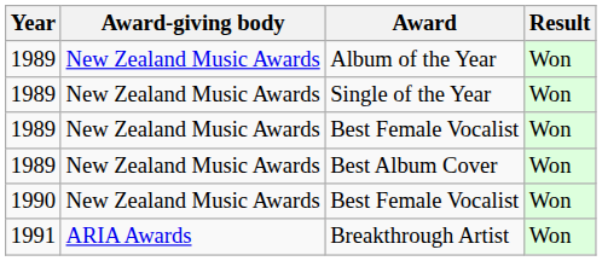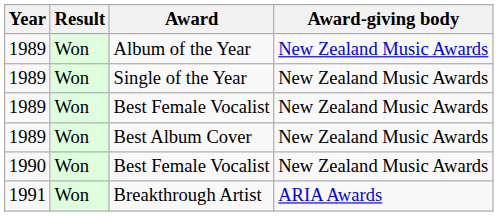 <table class="wikitable">
 <tr>
 <th>Year</th>
+<th>Result</th>
+<th>Award</th>
 <th>Award-giving body</th>
-<th>Award</th>
-<th>Result</th>
 </tr>
 <tr>
 <td>1989</td>
+<td style="background:#dfd;">Won</td>
+<td>Album of the Year</td>
 <td><a href='#'>New Zealand Music Awards</a></td>
-<td>Album of the Year</td>
-<td style="background:#dfd;">Won</td>
 </tr>
 <tr>
 <td>1989</td>
+<td style="background:#dfd;">Won</td>
+<td>Single of the Year</td>
 <td>New Zealand Music Awards</td>
-<td>Single of the Year</td>
-<td style="background:#dfd;">Won</td>
 </tr>
 <tr>
 <td>1989</td>
+<td style="background:#dfd;">Won</td>
+<td>Best Female Vocalist</td>
 <td>New Zealand Music Awards</td>
-<td>Best Female Vocalist</td>
-<td style="background:#dfd;">Won</td>
 </tr>
 <tr>
 <td>1989</td>
+<td style="background:#dfd;">Won</td>
+<td>Best Album Cover</td>
 <td>New Zealand Music Awards</td>
-<td>Best Album Cover</td>
-<td style="background:#dfd;">Won</td>
 </tr>
 <tr>
 <td>1990</td>
+<td style="background:#dfd;">Won</td>
+<td>Best Female Vocalist</td>
 <td>New Zealand Music Awards</td>
-<td>Best Female Vocalist</td>
-<td style="background:#dfd;">Won</td>
 </tr>
 <tr>
 <td>1991</td>
+<td style="background:#dfd;">Won</td>
+<td>Breakthrough Artist</td>
 <td><a href='#'>ARIA Awards</a></td>
-<td>Breakthrough Artist</td>
-<td style="background:#dfd;">Won</td>
 </tr>
 </table>
